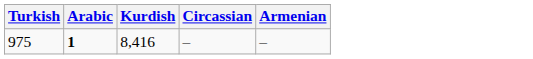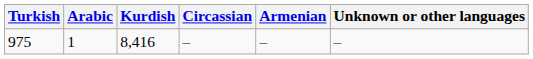 <table class="wikitable">
 <tr>
 <th><a href='#'>Turkish</a></th>
 <th><a href='#'>Arabic</a></th>
 <th><a href='#'>Kurdish</a></th>
 <th><a href='#'>Circassian</a></th>
 <th><a href='#'>Armenian</a></th>
+<th>Unknown or other languages</th>
 </tr>
 <tr>
 <td>975</td>
-<td><strong>1</strong></td>
+<td>1</td>
 <td>8,416</td>
+<td>–</td>
 <td>–</td>
 <td>–</td>
 </tr>
 </table>
